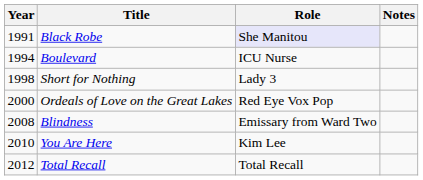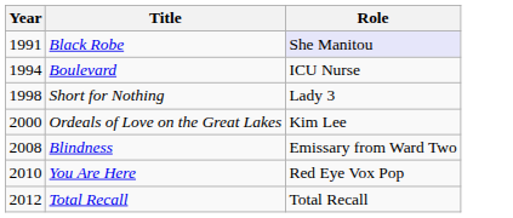 <table class="wikitable sortable">
 <tr>
 <th>Year</th>
 <th>Title</th>
 <th>Role</th>
-<th class="unsortable">Notes</th>
 </tr>
 <tr>
 <td>1991</td>
 <td><a href='#'><em>Black Robe</em></a></td>
 <td style="background: lavender;">She Manitou</td>
-<td></td>
 </tr>
 <tr>
 <td>1994</td>
 <td><a href='#'><em>Boulevard</em></a></td>
 <td>ICU Nurse</td>
-<td></td>
 </tr>
 <tr>
 <td>1998</td>
 <td><em>Short for Nothing</em></td>
 <td>Lady 3</td>
-<td></td>
 </tr>
 <tr>
 <td>2000</td>
 <td><em>Ordeals of Love on the Great Lakes</em></td>
-<td>Red Eye Vox Pop</td>
-<td></td>
+<td>Kim Lee</td>
 </tr>
 <tr>
 <td>2008</td>
 <td><a href='#'><em>Blindness</em></a></td>
 <td>Emissary from Ward Two</td>
-<td></td>
 </tr>
 <tr>
 <td>2010</td>
 <td><a href='#'><em>You Are Here</em></a></td>
-<td>Kim Lee</td>
-<td></td>
+<td>Red Eye Vox Pop</td>
 </tr>
 <tr>
 <td>2012</td>
 <td><a href='#'><em>Total Recall</em></a></td>
 <td>Total Recall</td>
-<td></td>
 </tr>
 </table>
